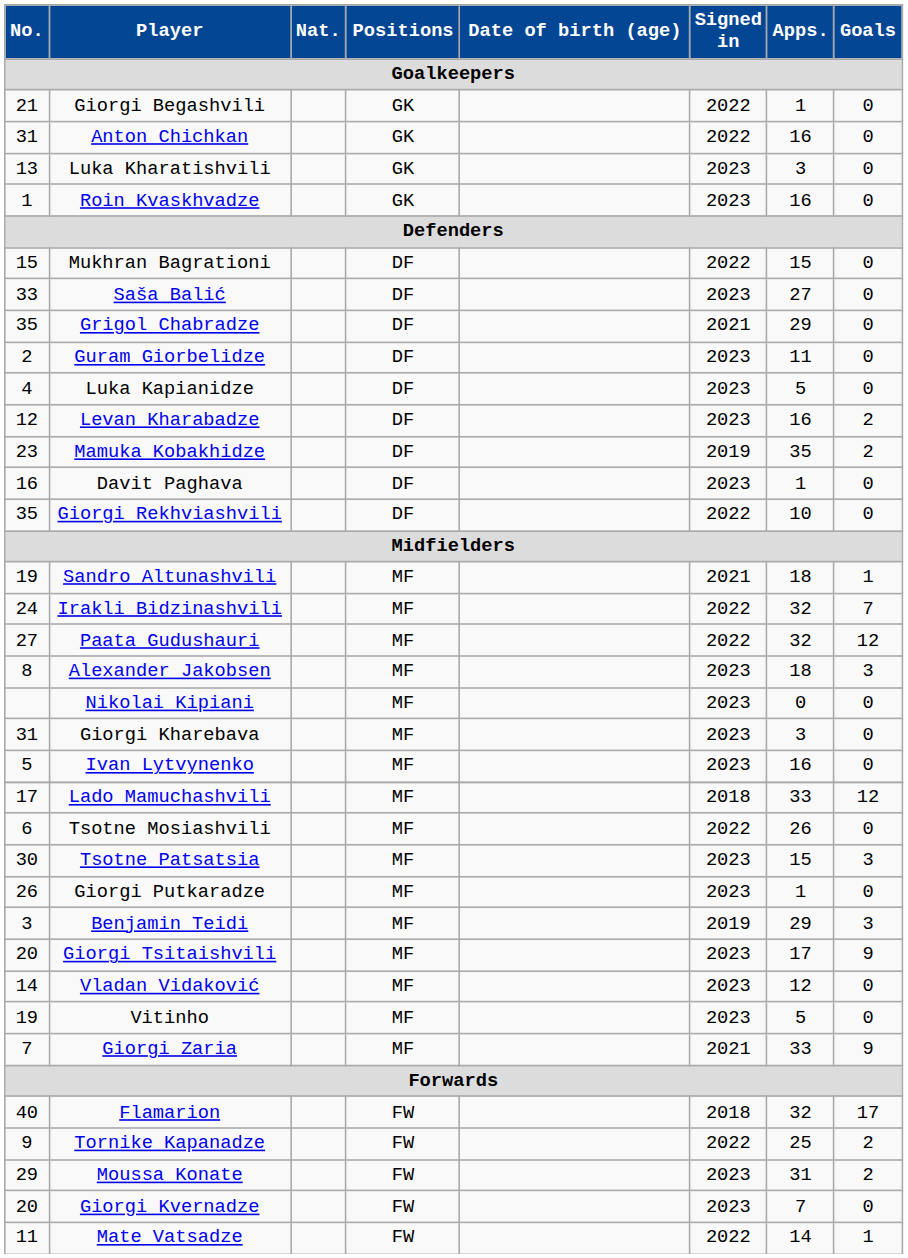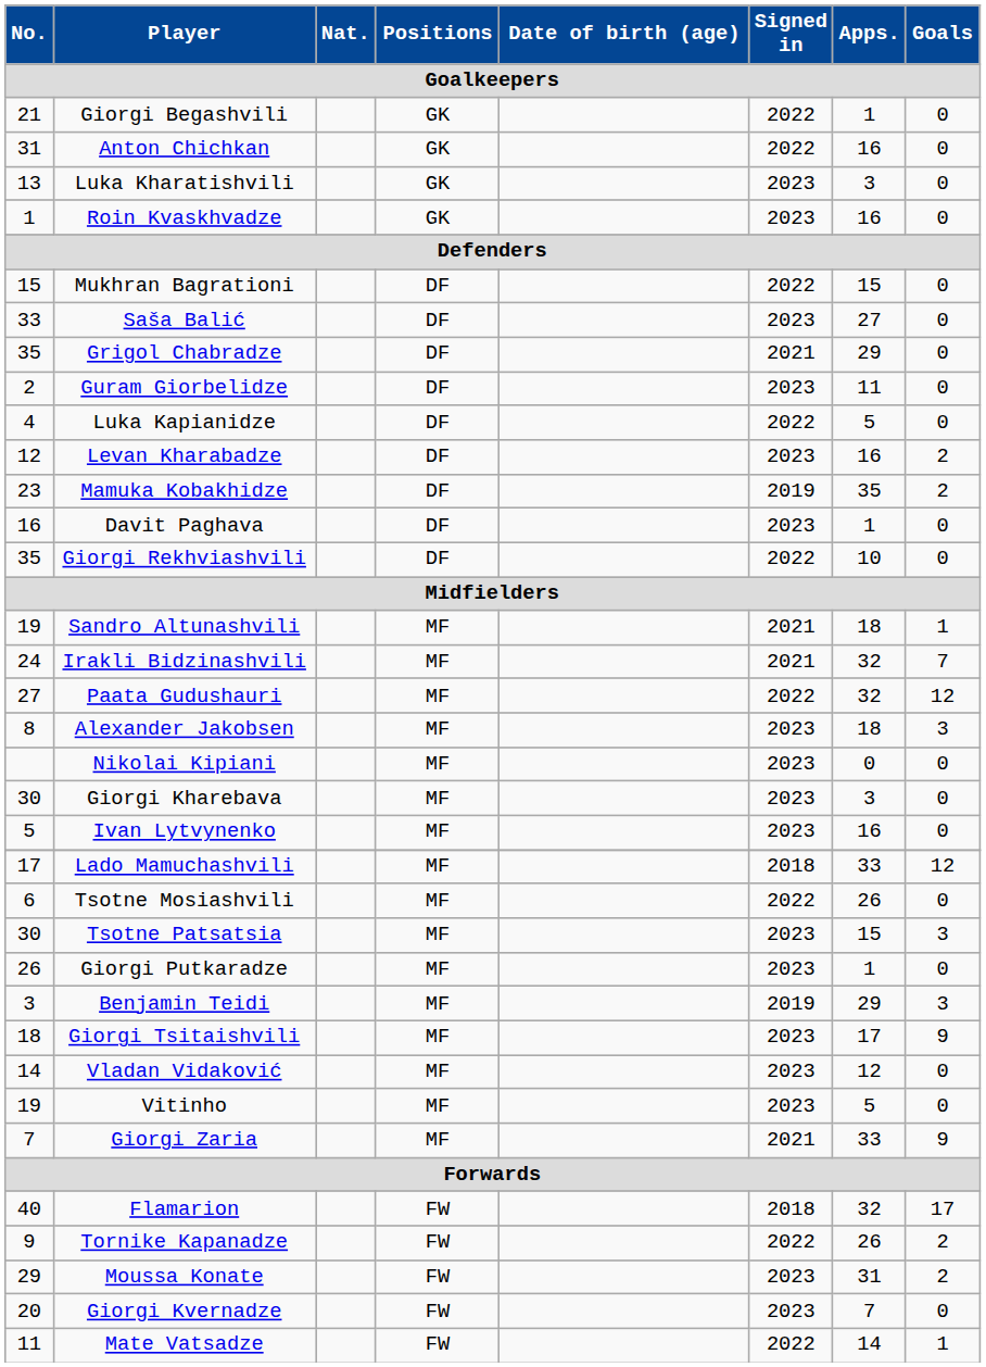 <table class="wikitable"  style="text-align:center; font-size:90%; width:90%;">
 <tr>
 <th style="background:#034694; color:white; text-align:center;">No.</th>
 <th style="background:#034694; color:white; text-align:center;">Player</th>
 <th style="background:#034694; color:white; text-align:center;">Nat.</th>
 <th style="background:#034694; color:white; text-align:center;">Positions</th>
 <th style="background:#034694; color:white; text-align:center;">Date of birth (age)</th>
 <th style="background:#034694; color:white; text-align:center; max-width:3.5em">Signed in</th>
 <th style="background:#034694; color:white; text-align:center;">Apps.</th>
 <th style="background:#034694; color:white; text-align:center;">Goals</th>
 </tr>
 <tr>
 <th colspan="11"  style="background:#dcdcdc; text-align:center;">Goalkeepers</th>
 </tr>
 <tr>
 <td>21</td>
 <td>Giorgi Begashvili</td>
 <td></td>
 <td>GK</td>
 <td></td>
 <td>2022</td>
 <td>1</td>
 <td>0</td>
 </tr>
 <tr>
 <td>31</td>
 <td><a href='#'>Anton Chichkan</a></td>
 <td></td>
 <td>GK</td>
 <td></td>
 <td>2022</td>
 <td>16</td>
 <td>0</td>
 </tr>
 <tr>
 <td>13</td>
 <td>Luka Kharatishvili</td>
 <td></td>
 <td>GK</td>
 <td></td>
 <td>2023</td>
 <td>3</td>
 <td>0</td>
 </tr>
 <tr>
 <td>1</td>
 <td><a href='#'>Roin Kvaskhvadze</a></td>
 <td></td>
 <td>GK</td>
 <td></td>
 <td>2023</td>
 <td>16</td>
 <td>0</td>
 </tr>
 <tr>
 <th colspan=11 style="background:#dcdcdc; text-align:center;">Defenders</th>
 </tr>
 <tr>
 <td>15</td>
 <td>Mukhran Bagrationi</td>
 <td></td>
 <td>DF</td>
 <td></td>
 <td>2022</td>
 <td>15</td>
 <td>0</td>
 </tr>
 <tr>
 <td>33</td>
 <td><a href='#'>Saša Balić</a></td>
 <td></td>
 <td>DF</td>
 <td></td>
 <td>2023</td>
 <td>27</td>
 <td>0</td>
 </tr>
 <tr>
 <td>35</td>
 <td><a href='#'>Grigol Chabradze</a></td>
 <td></td>
 <td>DF</td>
 <td></td>
 <td>2021</td>
 <td>29</td>
 <td>0</td>
 </tr>
 <tr>
 <td>2</td>
 <td><a href='#'>Guram Giorbelidze</a></td>
 <td></td>
 <td>DF</td>
 <td></td>
 <td>2023</td>
 <td>11</td>
 <td>0</td>
 </tr>
 <tr>
 <td>4</td>
 <td>Luka Kapianidze</td>
 <td></td>
 <td>DF</td>
 <td></td>
-<td>2023</td>
+<td>2022</td>
 <td>5</td>
 <td>0</td>
 </tr>
 <tr>
 <td>12</td>
 <td><a href='#'>Levan Kharabadze</a></td>
 <td></td>
 <td>DF</td>
 <td></td>
 <td>2023</td>
 <td>16</td>
 <td>2</td>
 </tr>
 <tr>
 <td>23</td>
 <td><a href='#'>Mamuka Kobakhidze</a></td>
 <td></td>
 <td>DF</td>
 <td></td>
 <td>2019</td>
 <td>35</td>
 <td>2</td>
 </tr>
 <tr>
 <td>16</td>
 <td>Davit Paghava</td>
 <td></td>
 <td>DF</td>
 <td></td>
 <td>2023</td>
 <td>1</td>
 <td>0</td>
 </tr>
 <tr>
 <td>35</td>
 <td><a href='#'>Giorgi Rekhviashvili</a></td>
 <td></td>
 <td>DF</td>
 <td></td>
 <td>2022</td>
 <td>10</td>
 <td>0</td>
 </tr>
 <tr>
 <th colspan=11 style="background:#dcdcdc; text-align:center;">Midfielders</th>
 </tr>
 <tr>
 <td>19</td>
 <td><a href='#'>Sandro Altunashvili</a></td>
 <td></td>
 <td>MF</td>
 <td></td>
 <td>2021</td>
 <td>18</td>
 <td>1</td>
 </tr>
 <tr>
 <td>24</td>
 <td><a href='#'>Irakli Bidzinashvili</a></td>
 <td></td>
 <td>MF</td>
 <td></td>
-<td>2022</td>
+<td>2021</td>
 <td>32</td>
 <td>7</td>
 </tr>
 <tr>
 <td>27</td>
 <td><a href='#'>Paata Gudushauri</a></td>
 <td></td>
 <td>MF</td>
 <td></td>
 <td>2022</td>
 <td>32</td>
 <td>12</td>
 </tr>
 <tr>
 <td>8</td>
 <td><a href='#'>Alexander Jakobsen</a></td>
 <td></td>
 <td>MF</td>
 <td></td>
 <td>2023</td>
 <td>18</td>
 <td>3</td>
 </tr>
 <tr>
 <td></td>
 <td><a href='#'>Nikolai Kipiani</a></td>
 <td></td>
 <td>MF</td>
 <td></td>
 <td>2023</td>
 <td>0</td>
 <td>0</td>
 </tr>
 <tr 2>
-<td>31</td>
+<td>30</td>
 <td>Giorgi Kharebava</td>
 <td></td>
 <td>MF</td>
 <td></td>
 <td>2023</td>
 <td>3</td>
 <td>0</td>
 </tr>
 <tr>
 <td>5</td>
 <td><a href='#'>Ivan Lytvynenko</a></td>
 <td></td>
 <td>MF</td>
 <td></td>
 <td>2023</td>
 <td>16</td>
 <td>0</td>
 </tr>
 <tr>
 </tr>
 <tr>
 <td>17</td>
 <td><a href='#'>Lado Mamuchashvili</a></td>
 <td></td>
 <td>MF</td>
 <td></td>
 <td>2018</td>
 <td>33</td>
 <td>12</td>
 </tr>
 <tr>
 <td>6</td>
 <td>Tsotne Mosiashvili</td>
 <td></td>
 <td>MF</td>
 <td></td>
 <td>2022</td>
 <td>26</td>
 <td>0</td>
 </tr>
 <tr>
 <td>30</td>
 <td><a href='#'>Tsotne Patsatsia</a></td>
 <td></td>
 <td>MF</td>
 <td></td>
 <td>2023</td>
 <td>15</td>
 <td>3</td>
 </tr>
 <tr>
 <td>26</td>
 <td>Giorgi Putkaradze</td>
 <td></td>
 <td>MF</td>
 <td></td>
 <td>2023</td>
 <td>1</td>
 <td>0</td>
 </tr>
 <tr>
 <td>3</td>
 <td><a href='#'>Benjamin Teidi</a></td>
 <td></td>
 <td>MF</td>
 <td></td>
 <td>2019</td>
 <td>29</td>
 <td>3</td>
 </tr>
 <tr>
-<td>20</td>
+<td>18</td>
 <td><a href='#'>Giorgi Tsitaishvili</a></td>
 <td></td>
 <td>MF</td>
 <td></td>
 <td>2023</td>
 <td>17</td>
 <td>9</td>
 </tr>
 <tr>
 <td>14</td>
 <td><a href='#'>Vladan Vidaković</a></td>
 <td></td>
 <td>MF</td>
 <td></td>
 <td>2023</td>
 <td>12</td>
 <td>0</td>
 </tr>
 <tr>
 <td>19</td>
 <td>Vitinho</td>
 <td></td>
 <td>MF</td>
 <td></td>
 <td>2023</td>
 <td>5</td>
 <td>0</td>
 </tr>
 <tr>
 <td>7</td>
 <td><a href='#'>Giorgi Zaria</a></td>
 <td></td>
 <td>MF</td>
 <td></td>
 <td>2021</td>
 <td>33</td>
 <td>9</td>
 </tr>
 <tr>
 <th colspan=11 style="background:#dcdcdc; text-align:center;">Forwards</th>
 </tr>
 <tr>
 <td>40</td>
 <td><a href='#'>Flamarion</a></td>
 <td></td>
 <td>FW</td>
 <td></td>
 <td>2018</td>
 <td>32</td>
 <td>17</td>
 </tr>
 <tr>
 <td>9</td>
 <td><a href='#'>Tornike Kapanadze</a></td>
 <td></td>
 <td>FW</td>
 <td></td>
 <td>2022</td>
-<td>25</td>
+<td>26</td>
 <td>2</td>
 </tr>
 <tr>
 <td>29</td>
 <td><a href='#'>Moussa Konate</a></td>
 <td></td>
 <td>FW</td>
 <td></td>
 <td>2023</td>
 <td>31</td>
 <td>2</td>
 </tr>
 <tr>
 <td>20</td>
 <td><a href='#'>Giorgi Kvernadze</a></td>
 <td></td>
 <td>FW</td>
 <td></td>
 <td>2023</td>
 <td>7</td>
 <td>0</td>
 </tr>
 <tr>
 <td>11</td>
 <td><a href='#'>Mate Vatsadze</a></td>
 <td></td>
 <td>FW</td>
 <td></td>
 <td>2022</td>
 <td>14</td>
 <td>1</td>
 </tr>
 </table>
